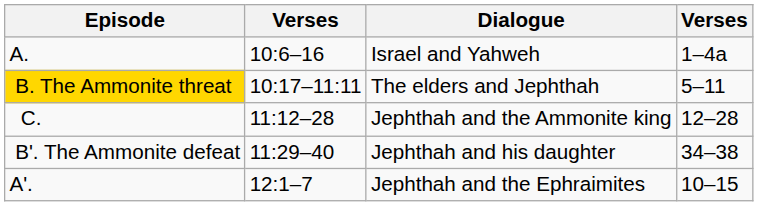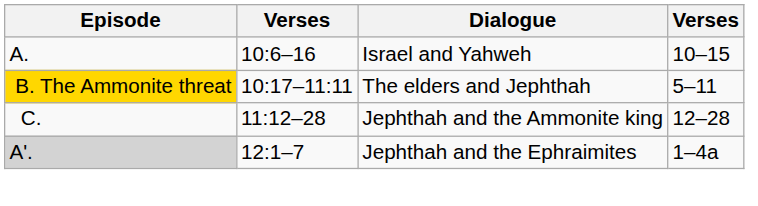 <table class=wikitable>
 <tr>
 <th>Episode</th>
 <th>Verses</th>
 <th>Dialogue</th>
 <th>Verses</th>
 </tr>
 <tr>
 <td>A.</td>
 <td>10:6–16</td>
 <td>Israel and Yahweh</td>
-<td>1–4a</td>
+<td>10–15</td>
 </tr>
 <tr>
 <td style="background: gold;"> B. The Ammonite threat</td>
 <td>10:17–11:11</td>
 <td>The elders and Jephthah</td>
 <td>5–11</td>
 </tr>
 <tr>
 <td>  C.</td>
 <td>11:12–28</td>
 <td>Jephthah and the Ammonite king</td>
 <td>12–28</td>
 </tr>
 <tr>
-<td> B'. The Ammonite defeat</td>
-<td>11:29–40</td>
-<td>Jephthah and his daughter</td>
-<td>34–38</td>
-</tr>
-<tr>
-<td>A'.</td>
+<td style="background: lightgrey;">A'.</td>
 <td>12:1–7</td>
 <td>Jephthah and the Ephraimites</td>
-<td>10–15</td>
+<td>1–4a</td>
 </tr>
 </table>
